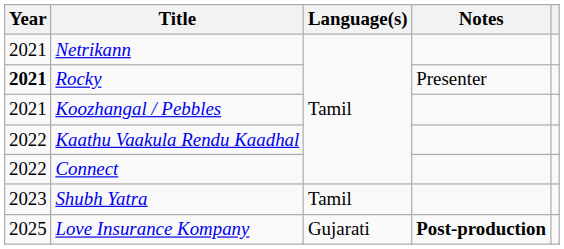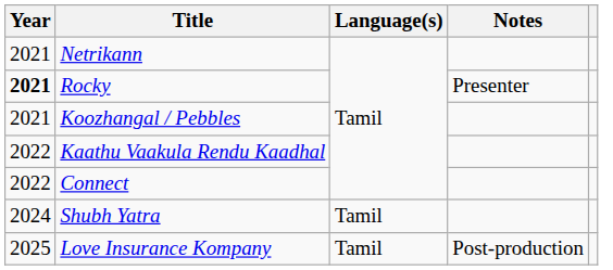 <table class="wikitable plainrowheaders sortable">
 <tr>
 <th scope="col">Year</th>
 <th scope="col">Title</th>
 <th scope="col">Language(s)</th>
 <th scope="col" class="unsortable">Notes</th>
 <th scope="col" class="unsortable"></th>
 </tr>
 <tr>
 <td>2021</td>
 <td><em><a href='#'>Netrikann</a></em></td>
 <td rowspan="5">Tamil</td>
 <td></td>
 <td></td>
 </tr>
 <tr>
 <td><strong>2021</strong></td>
 <td><em><a href='#'>Rocky</a></em></td>
 <td>Presenter</td>
 <td></td>
 </tr>
 <tr>
 <td>2021</td>
 <td><em><a href='#'>Koozhangal / Pebbles</a></em></td>
 <td></td>
 <td></td>
 </tr>
 <tr>
 <td>2022</td>
 <td><em><a href='#'>Kaathu Vaakula Rendu Kaadhal</a></em></td>
 <td></td>
 <td></td>
 </tr>
 <tr>
 <td>2022</td>
 <td><em><a href='#'>Connect</a></em></td>
 <td></td>
 <td></td>
 </tr>
 <tr>
-<td>2023</td>
+<td>2024</td>
 <td><em><a href='#'>Shubh Yatra</a></em></td>
 <td>Tamil</td>
 <td></td>
 <td></td>
 </tr>
 <tr>
 <td>2025</td>
 <td><em><a href='#'>Love Insurance Kompany</a></em></td>
-<td>Gujarati</td>
-<td><strong>Post-production</strong></td>
+<td>Tamil</td>
+<td>Post-production</td>
 <td></td>
 </tr>
 </table>
